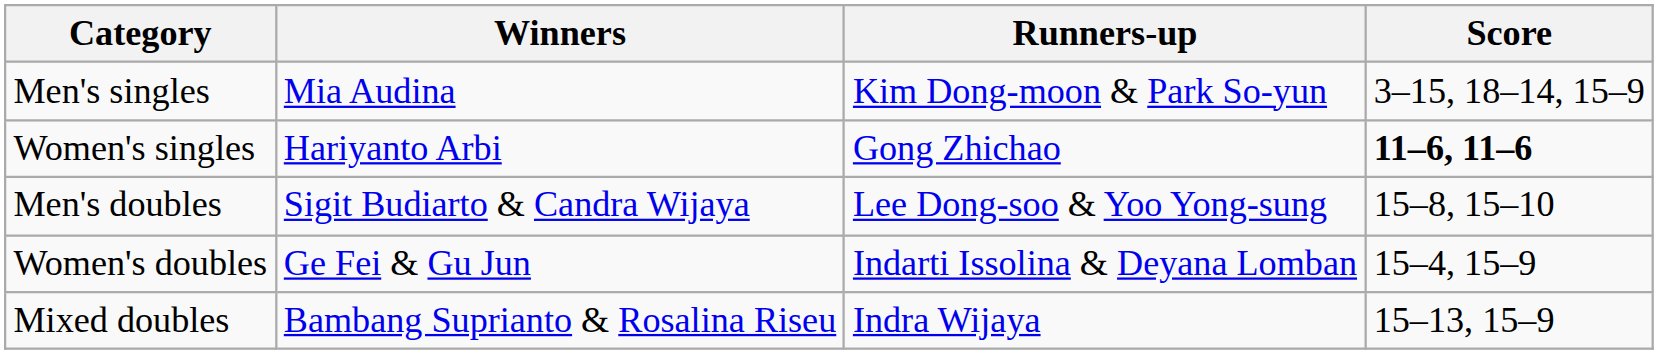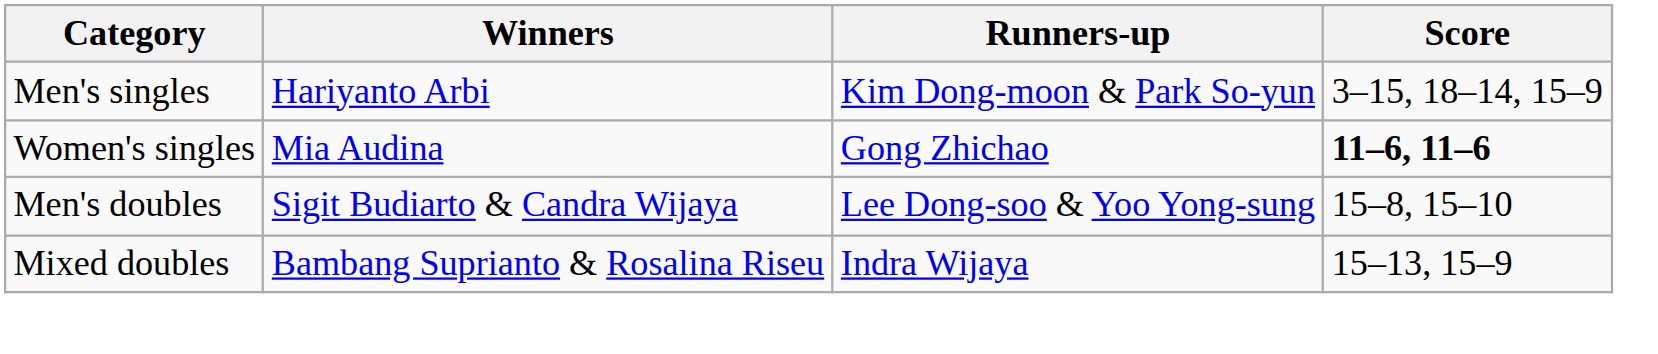 <table class=wikitable>
 <tr>
 <th>Category</th>
 <th>Winners</th>
 <th>Runners-up</th>
 <th>Score</th>
 </tr>
 <tr>
 <td>Men's singles</td>
-<td> <a href='#'>Mia Audina</a></td>
+<td> <a href='#'>Hariyanto Arbi</a></td>
 <td> <a href='#'>Kim Dong-moon</a> & <a href='#'>Park So-yun</a></td>
 <td>3–15, 18–14, 15–9</td>
 </tr>
 <tr>
 <td>Women's singles</td>
-<td> <a href='#'>Hariyanto Arbi</a></td>
+<td> <a href='#'>Mia Audina</a></td>
 <td> <a href='#'>Gong Zhichao</a></td>
 <td><strong>11–6, 11–6</strong></td>
 </tr>
 <tr>
 <td>Men's doubles</td>
 <td> <a href='#'>Sigit Budiarto</a> & <a href='#'>Candra Wijaya</a></td>
 <td> <a href='#'>Lee Dong-soo</a> & <a href='#'>Yoo Yong-sung</a></td>
 <td>15–8, 15–10</td>
 </tr>
 <tr>
-<td>Women's doubles</td>
-<td> <a href='#'>Ge Fei</a> & <a href='#'>Gu Jun</a></td>
-<td> <a href='#'>Indarti Issolina</a> & <a href='#'>Deyana Lomban</a></td>
-<td>15–4, 15–9</td>
-</tr>
-<tr>
 <td>Mixed doubles</td>
 <td> <a href='#'>Bambang Suprianto</a> & <a href='#'>Rosalina Riseu</a></td>
 <td> <a href='#'>Indra Wijaya</a></td>
 <td>15–13, 15–9</td>
 </tr>
 </table>
